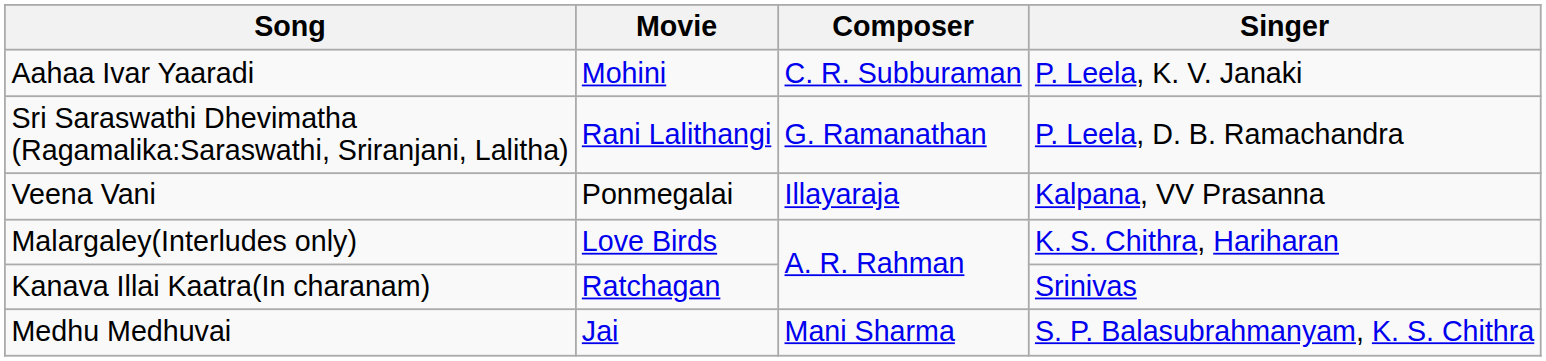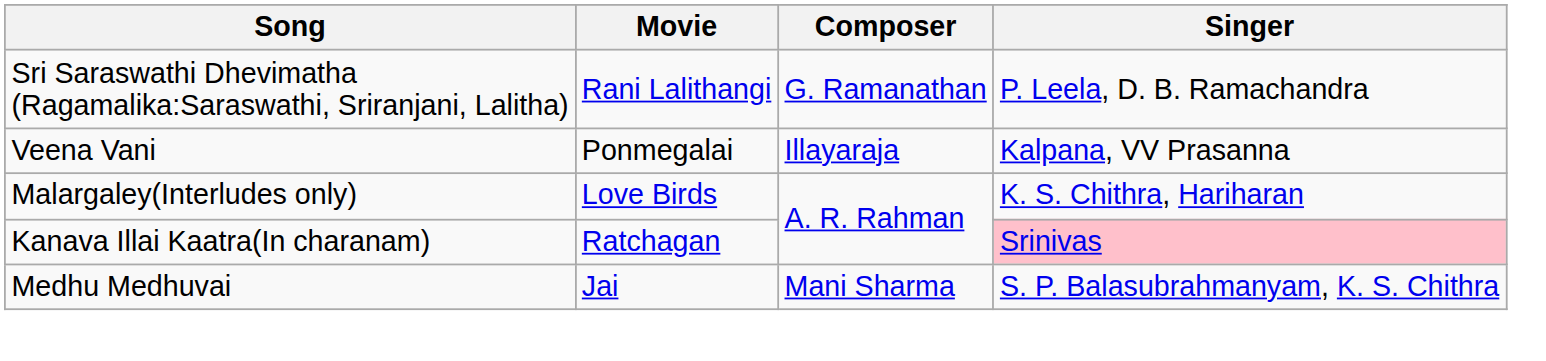 <table class="wikitable">
 <tr>
 <th>Song</th>
 <th>Movie</th>
 <th>Composer</th>
 <th>Singer</th>
-</tr>
-<tr>
-<td>Aahaa Ivar Yaaradi</td>
-<td><a href='#'>Mohini</a></td>
-<td><a href='#'>C. R. Subburaman</a></td>
-<td><a href='#'>P. Leela</a>, K. V. Janaki</td>
 </tr>
 <tr>
 <td>Sri Saraswathi Dhevimatha<br>(Ragamalika:Saraswathi, Sriranjani, Lalitha)</td>
 <td><a href='#'>Rani Lalithangi</a></td>
 <td><a href='#'>G. Ramanathan</a></td>
 <td><a href='#'>P. Leela</a>, D. B. Ramachandra</td>
 </tr>
 <tr>
 <td>Veena Vani</td>
 <td>Ponmegalai</td>
 <td><a href='#'>Illayaraja</a></td>
 <td><a href='#'>Kalpana</a>, VV Prasanna</td>
 </tr>
 <tr>
 <td>Malargaley(Interludes only)</td>
 <td><a href='#'>Love Birds</a></td>
 <td rowspan=2><a href='#'>A. R. Rahman</a></td>
 <td><a href='#'>K. S. Chithra</a>, <a href='#'>Hariharan</a></td>
 </tr>
 <tr>
 <td>Kanava Illai Kaatra(In charanam)</td>
 <td><a href='#'>Ratchagan</a></td>
-<td><a href='#'>Srinivas</a></td>
+<td style="background: pink;"><a href='#'>Srinivas</a></td>
 </tr>
 <tr>
 <td>Medhu Medhuvai</td>
 <td><a href='#'>Jai</a></td>
 <td><a href='#'>Mani Sharma</a></td>
 <td><a href='#'>S. P. Balasubrahmanyam</a>, <a href='#'>K. S. Chithra</a></td>
 </tr>
 </table>
